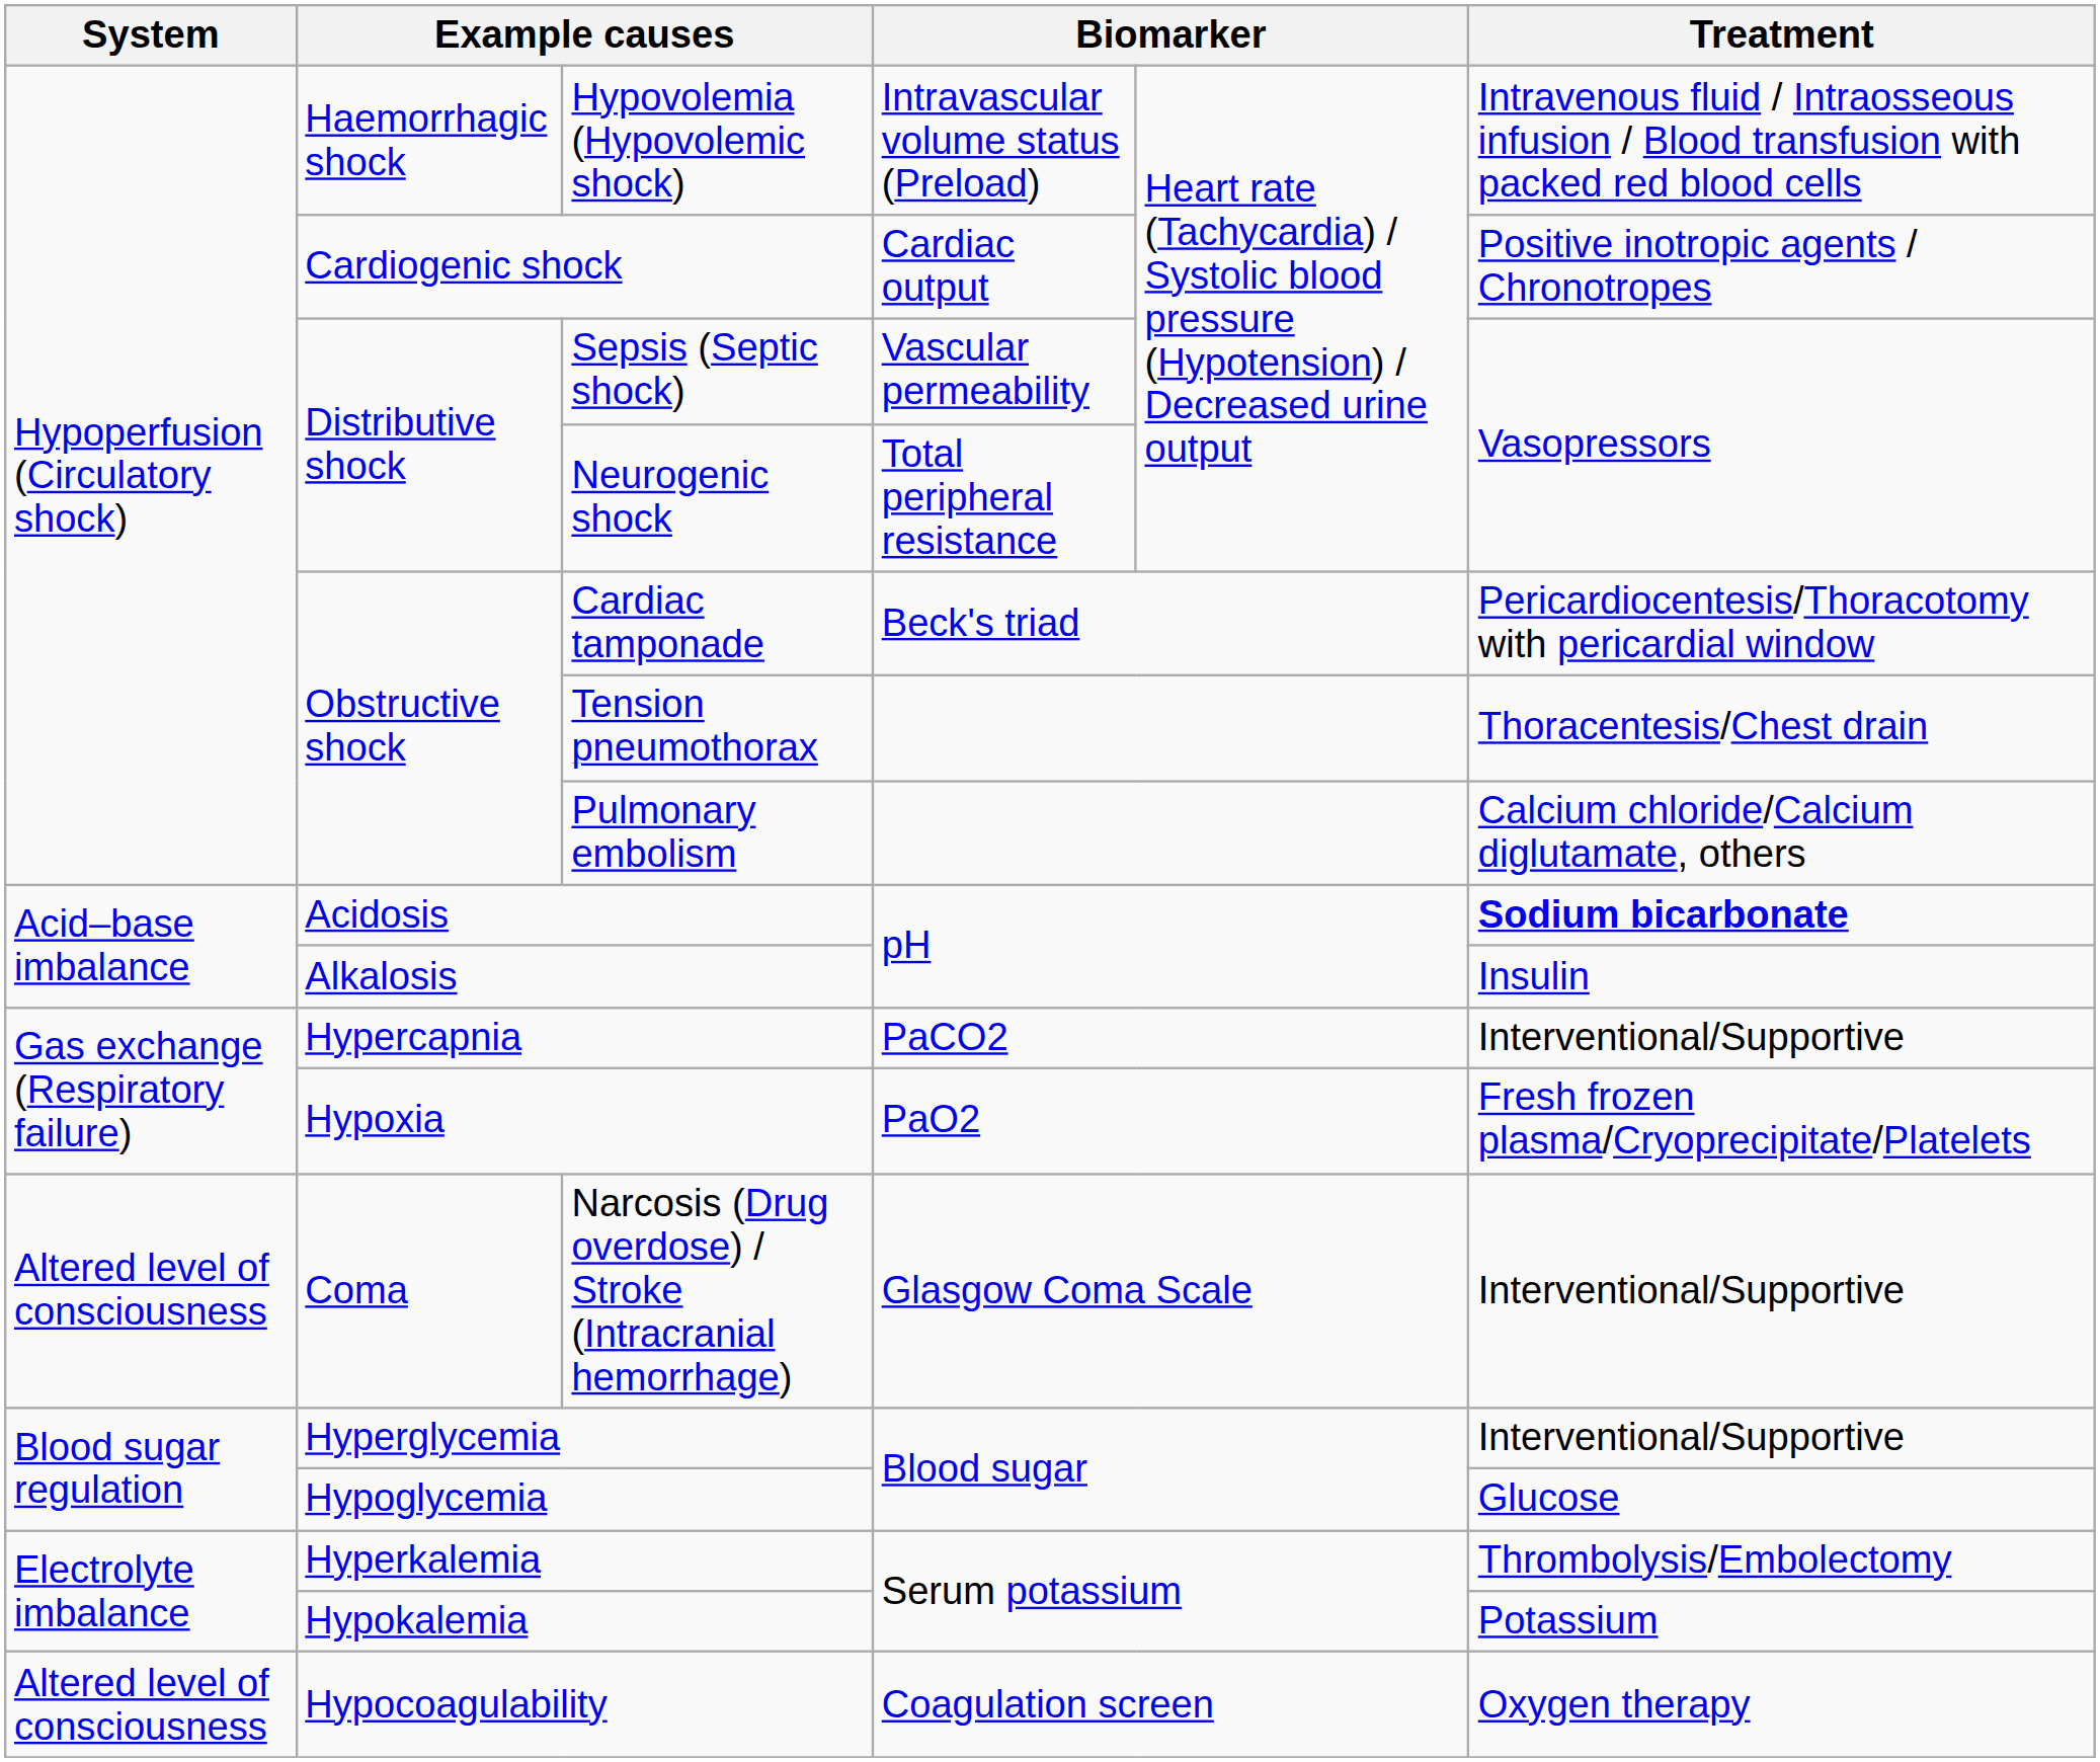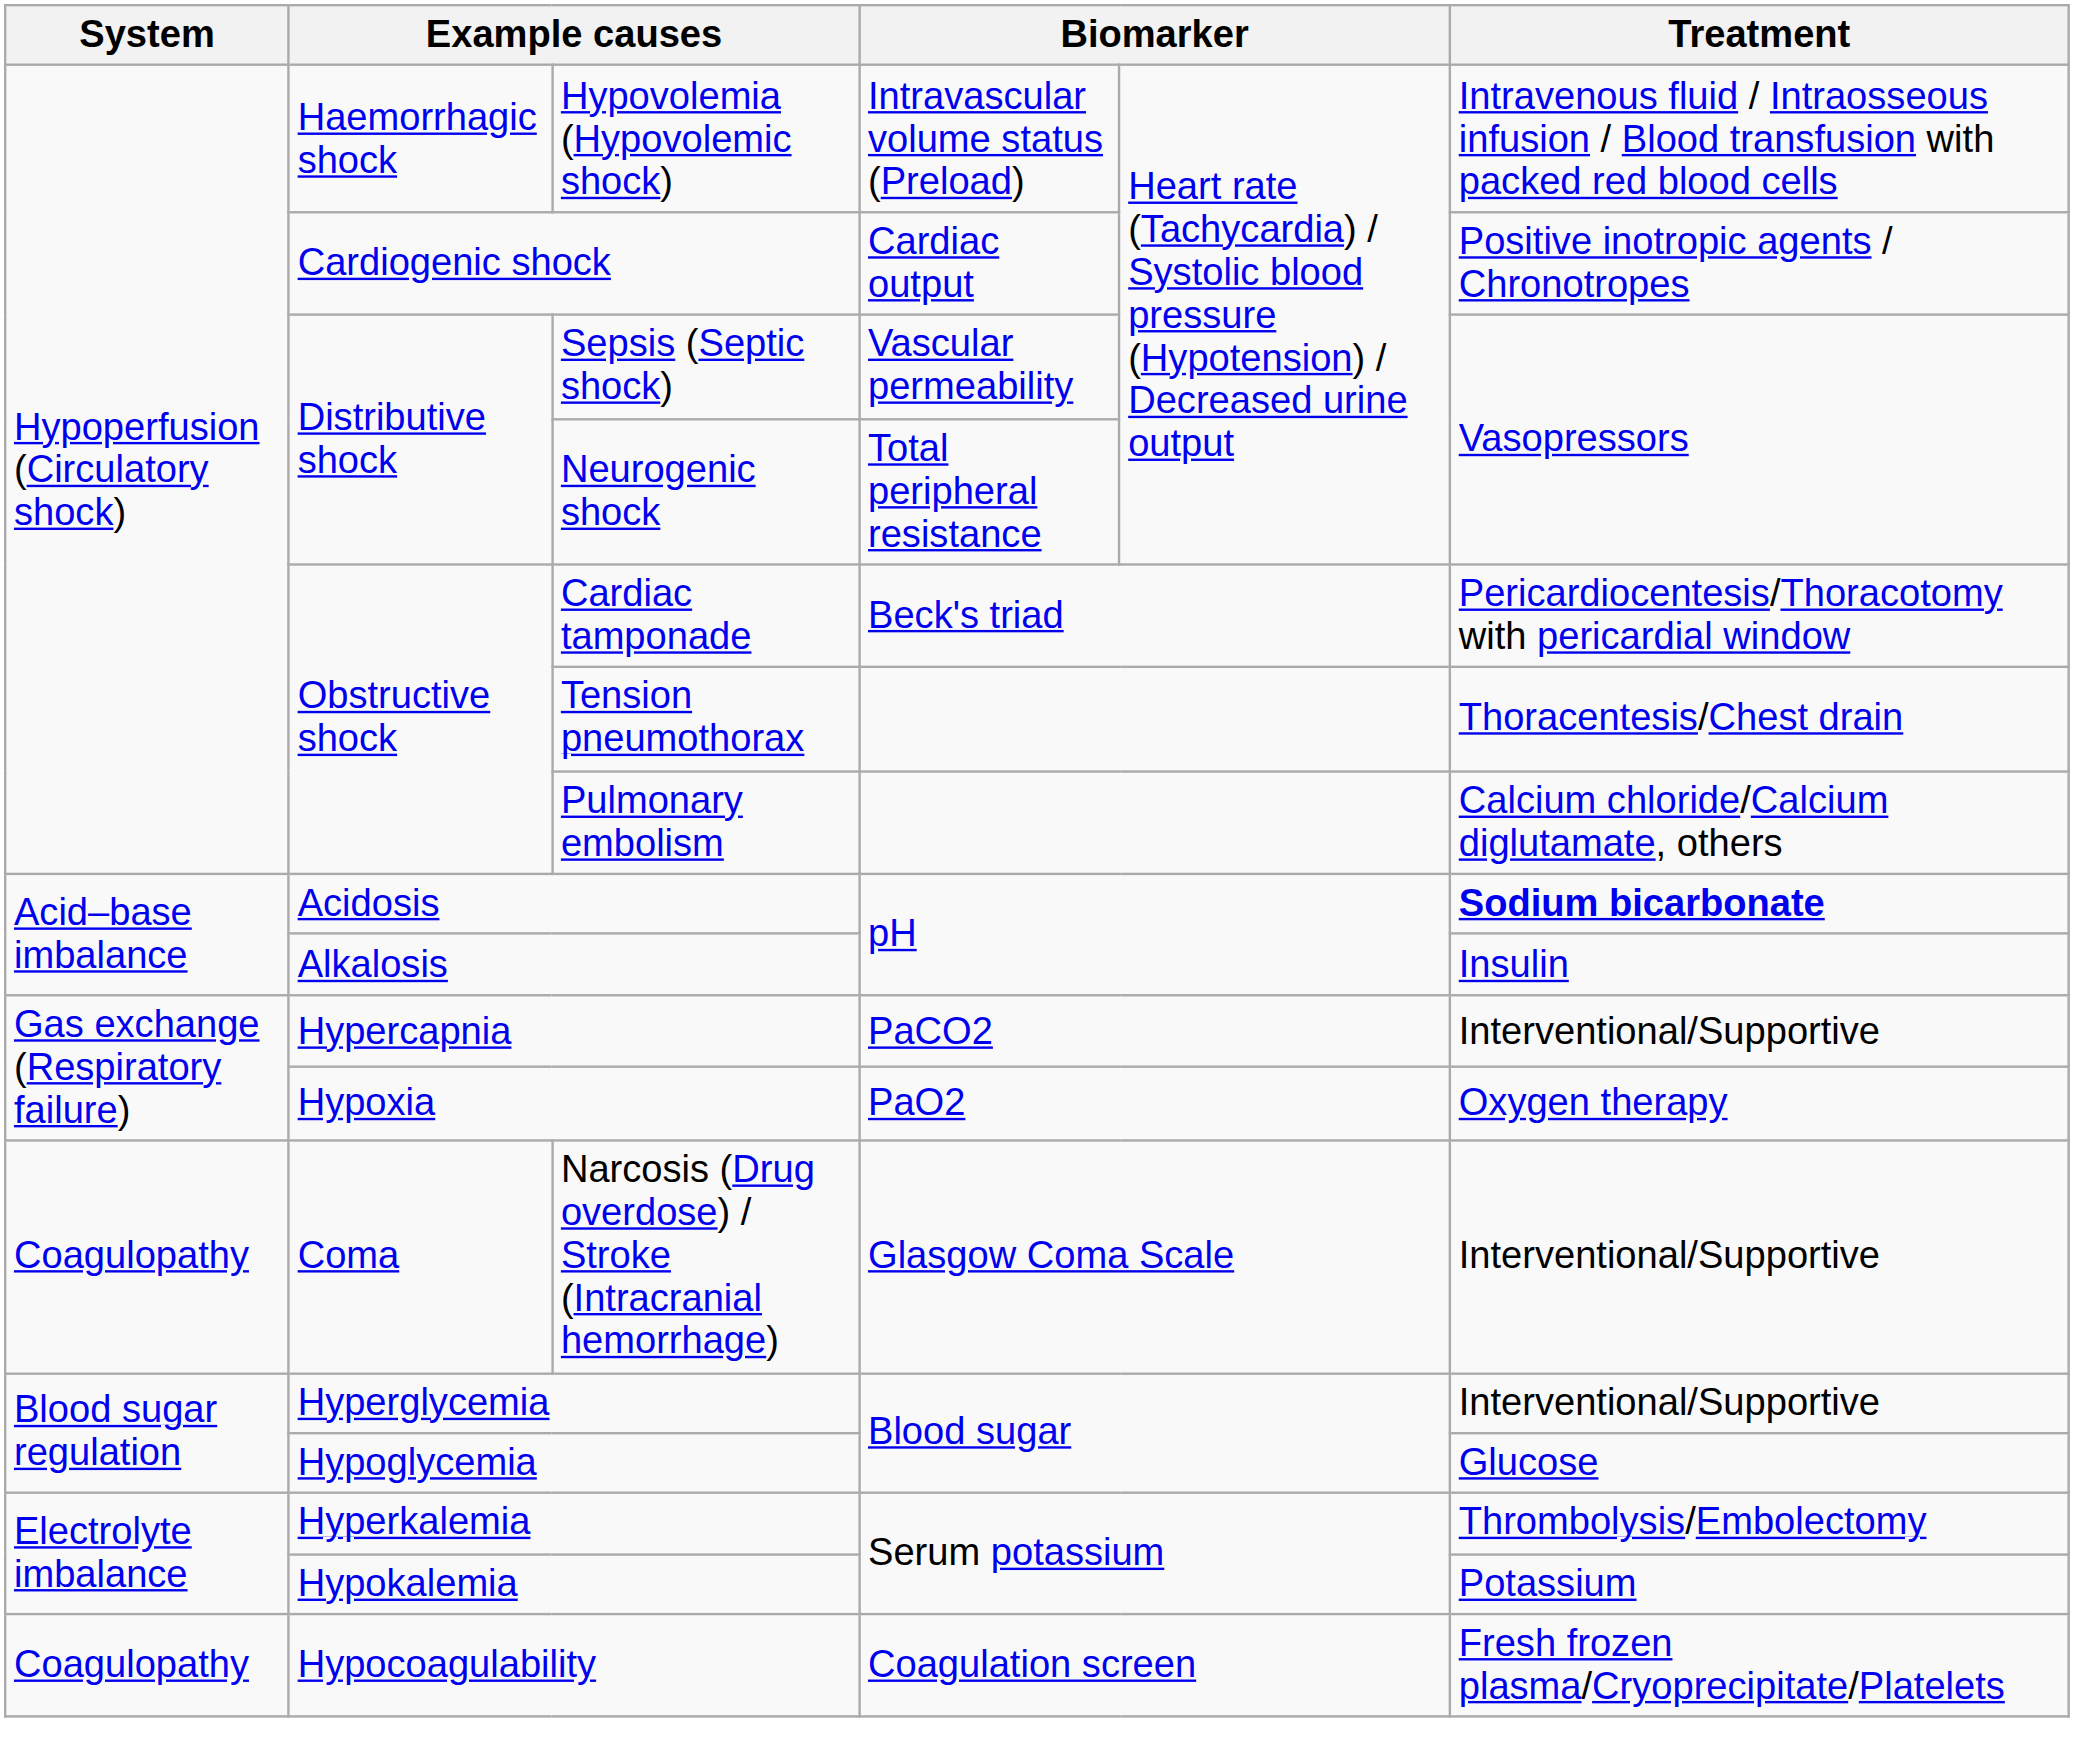 <table class="wikitable">
 <tr>
 <th>System</th>
 <th colspan="2">Example causes</th>
 <th colspan="2">Biomarker</th>
 <th>Treatment</th>
 </tr>
 <tr>
 <td rowspan="7"><a href='#'>Hypoperfusion</a> (<a href='#'>Circulatory shock</a>)</td>
 <td><a href='#'>Haemorrhagic shock</a></td>
 <td><a href='#'>Hypovolemia</a> (<a href='#'>Hypovolemic shock</a>)</td>
 <td><a href='#'>Intravascular volume status</a> (<a href='#'>Preload</a>)</td>
 <td rowspan="4"><a href='#'>Heart rate</a> (<a href='#'>Tachycardia</a>) / <a href='#'>Systolic blood pressure</a> (<a href='#'>Hypotension</a>) / <a href='#'>Decreased urine output</a></td>
 <td><a href='#'>Intravenous fluid</a> / <a href='#'>Intraosseous infusion</a> / <a href='#'>Blood transfusion</a> with <a href='#'>packed red blood cells</a></td>
 </tr>
 <tr>
 <td colspan="2"><a href='#'>Cardiogenic shock</a></td>
 <td><a href='#'>Cardiac output</a></td>
 <td><a href='#'>Positive inotropic agents</a> / <a href='#'>Chronotropes</a></td>
 </tr>
 <tr>
 <td rowspan="2"><a href='#'>Distributive shock</a></td>
 <td><a href='#'>Sepsis</a> (<a href='#'>Septic shock</a>)</td>
 <td><a href='#'>Vascular permeability</a></td>
 <td rowspan="2"><a href='#'>Vasopressors</a></td>
 </tr>
 <tr>
 <td><a href='#'>Neurogenic shock</a></td>
 <td><a href='#'>Total peripheral resistance</a></td>
 </tr>
 <tr>
 <td rowspan="3"><a href='#'>Obstructive shock</a></td>
 <td><a href='#'>Cardiac tamponade</a></td>
 <td colspan="2"><a href='#'>Beck's triad</a></td>
 <td><a href='#'>Pericardiocentesis</a>/<a href='#'>Thoracotomy</a> with <a href='#'>pericardial window</a></td>
 </tr>
 <tr>
 <td><a href='#'>Tension pneumothorax</a></td>
 <td colspan="2"></td>
 <td><a href='#'>Thoracentesis</a>/<a href='#'>Chest drain</a></td>
 </tr>
 <tr>
 <td><a href='#'>Pulmonary embolism</a></td>
 <td colspan="2"></td>
 <td><a href='#'>Calcium chloride</a>/<a href='#'>Calcium diglutamate</a>, others</td>
 </tr>
 <tr>
 <td rowspan="2"><a href='#'>Acid–base imbalance</a></td>
 <td colspan="2"><a href='#'>Acidosis</a></td>
 <td rowspan="2" colspan="2"><a href='#'>pH</a></td>
 <td><strong><a href='#'>Sodium bicarbonate</a></strong></td>
 </tr>
 <tr>
 <td colspan="2"><a href='#'>Alkalosis</a></td>
 <td><a href='#'>Insulin</a></td>
 </tr>
 <tr>
 <td rowspan="2"><a href='#'>Gas exchange</a> (<a href='#'>Respiratory failure</a>)</td>
 <td colspan="2"><a href='#'>Hypercapnia</a></td>
 <td colspan="2"><a href='#'>PaCO2</a></td>
 <td>Interventional/Supportive</td>
 </tr>
 <tr>
 <td colspan="2"><a href='#'>Hypoxia</a></td>
 <td colspan="2"><a href='#'>PaO2</a></td>
-<td><a href='#'>Fresh frozen plasma</a>/<a href='#'>Cryoprecipitate</a>/<a href='#'>Platelets</a></td>
+<td><a href='#'>Oxygen therapy</a></td>
 </tr>
 <tr>
-<td><a href='#'>Altered level of consciousness</a></td>
+<td><a href='#'>Coagulopathy</a></td>
 <td><a href='#'>Coma</a></td>
 <td>Narcosis (<a href='#'>Drug overdose</a>) / <a href='#'>Stroke</a> (<a href='#'>Intracranial hemorrhage</a>)</td>
 <td colspan="2"><a href='#'>Glasgow Coma Scale</a></td>
 <td>Interventional/Supportive</td>
 </tr>
 <tr>
 <td rowspan="2"><a href='#'>Blood sugar regulation</a></td>
 <td colspan="2"><a href='#'>Hyperglycemia</a></td>
 <td colspan="2" rowspan="2"><a href='#'>Blood sugar</a></td>
 <td>Interventional/Supportive</td>
 </tr>
 <tr>
 <td colspan="2"><a href='#'>Hypoglycemia</a></td>
 <td><a href='#'>Glucose</a></td>
 </tr>
 <tr>
 <td rowspan="2"><a href='#'>Electrolyte imbalance</a></td>
 <td colspan="2"><a href='#'>Hyperkalemia</a></td>
 <td colspan="2" rowspan="2">Serum <a href='#'>potassium</a></td>
 <td><a href='#'>Thrombolysis</a>/<a href='#'>Embolectomy</a></td>
 </tr>
 <tr>
 <td colspan="2"><a href='#'>Hypokalemia</a></td>
 <td colspan="2"><a href='#'>Potassium</a></td>
 </tr>
 <tr>
-<td><a href='#'>Altered level of consciousness</a></td>
+<td><a href='#'>Coagulopathy</a></td>
 <td colspan="2"><a href='#'>Hypocoagulability</a></td>
 <td colspan="2"><a href='#'>Coagulation screen</a></td>
-<td><a href='#'>Oxygen therapy</a></td>
+<td><a href='#'>Fresh frozen plasma</a>/<a href='#'>Cryoprecipitate</a>/<a href='#'>Platelets</a></td>
 </tr>
 </table>
